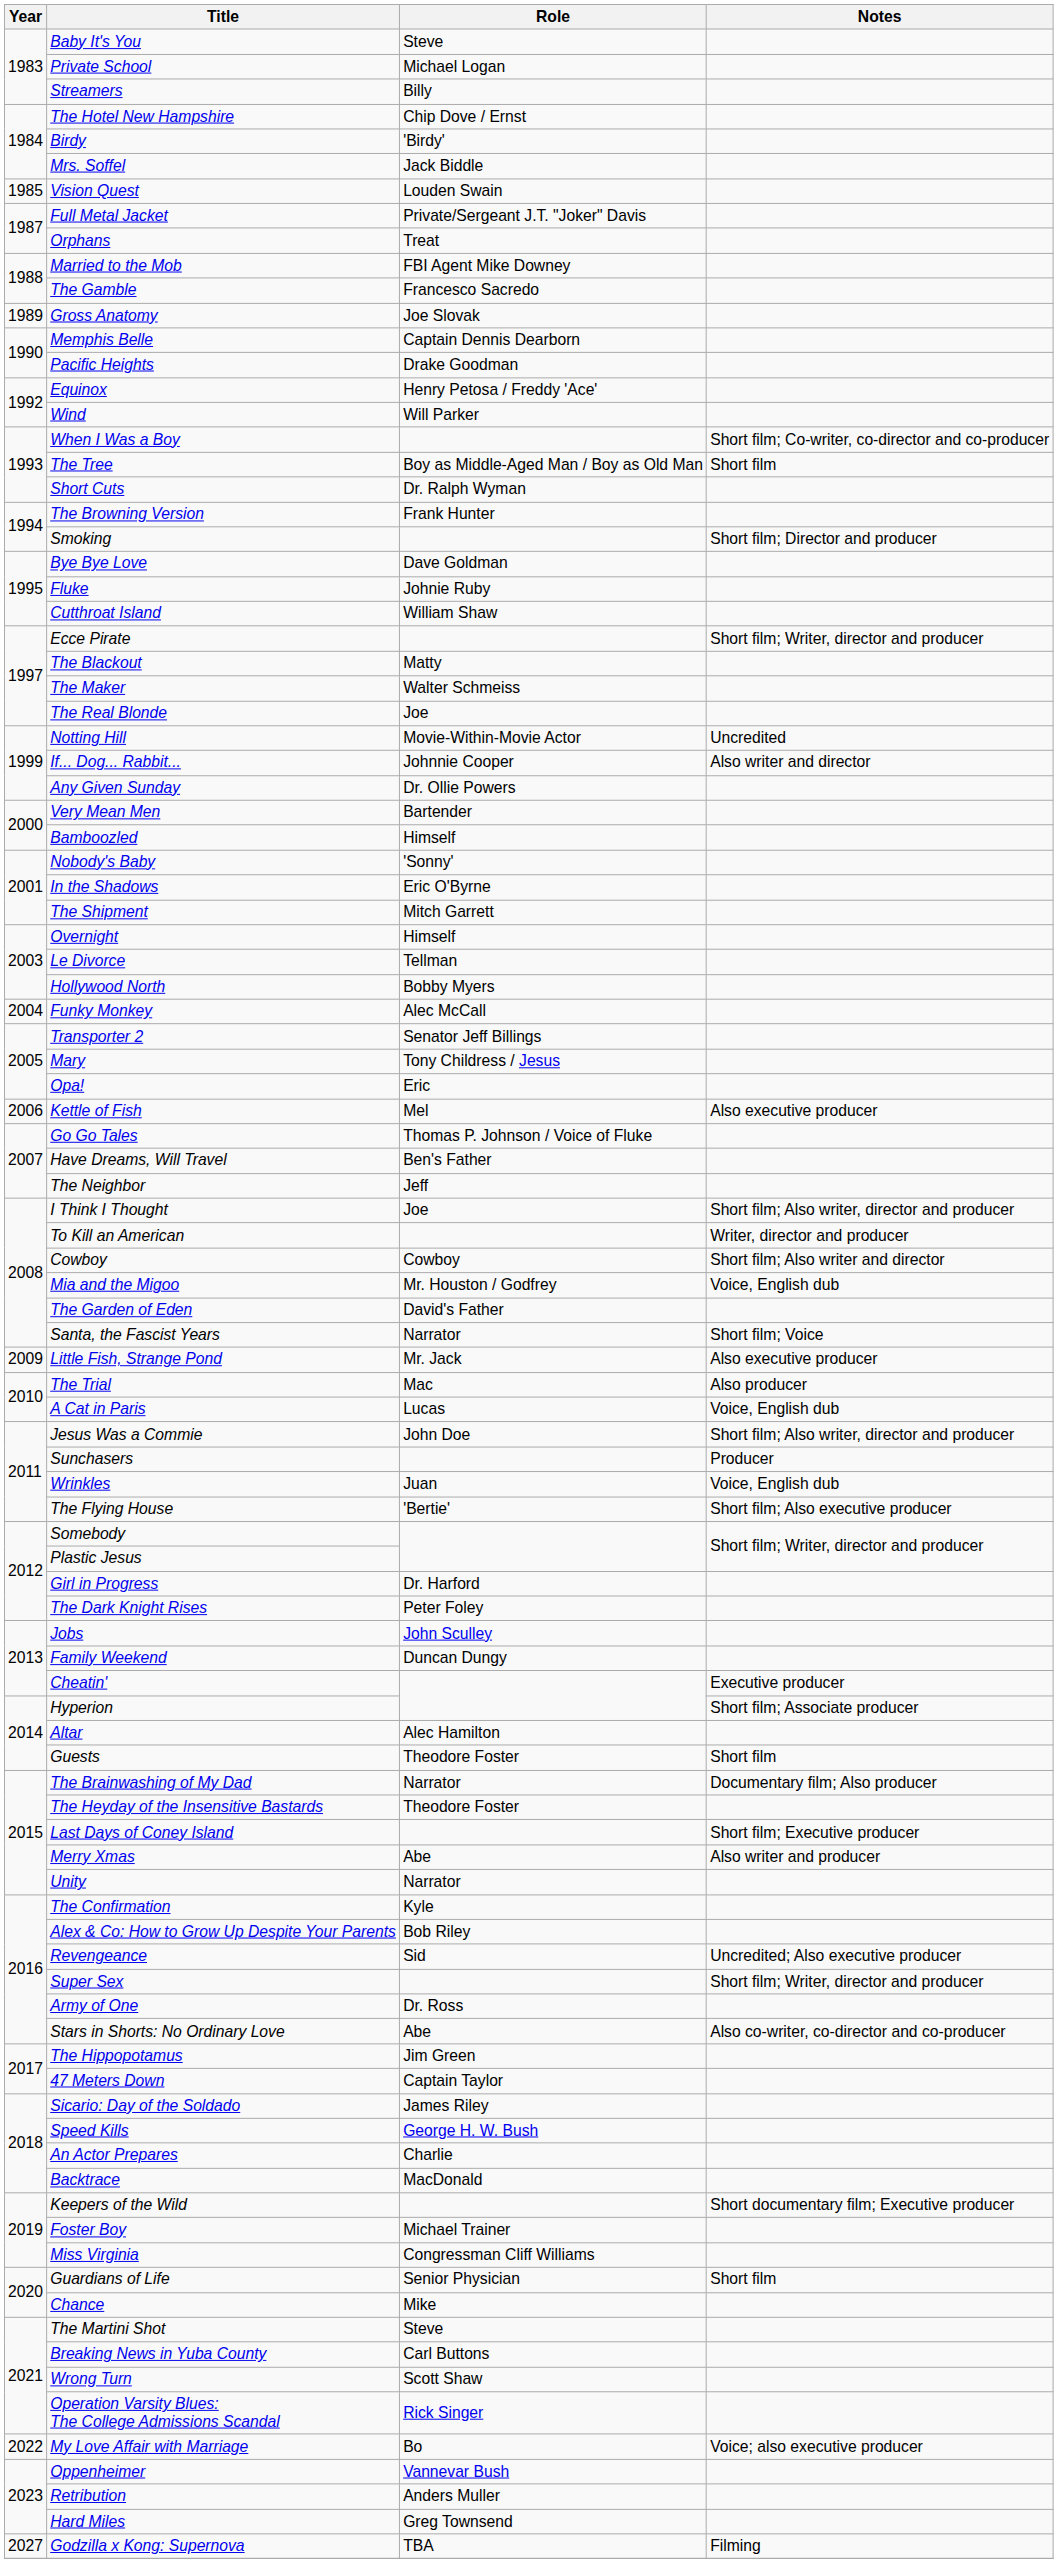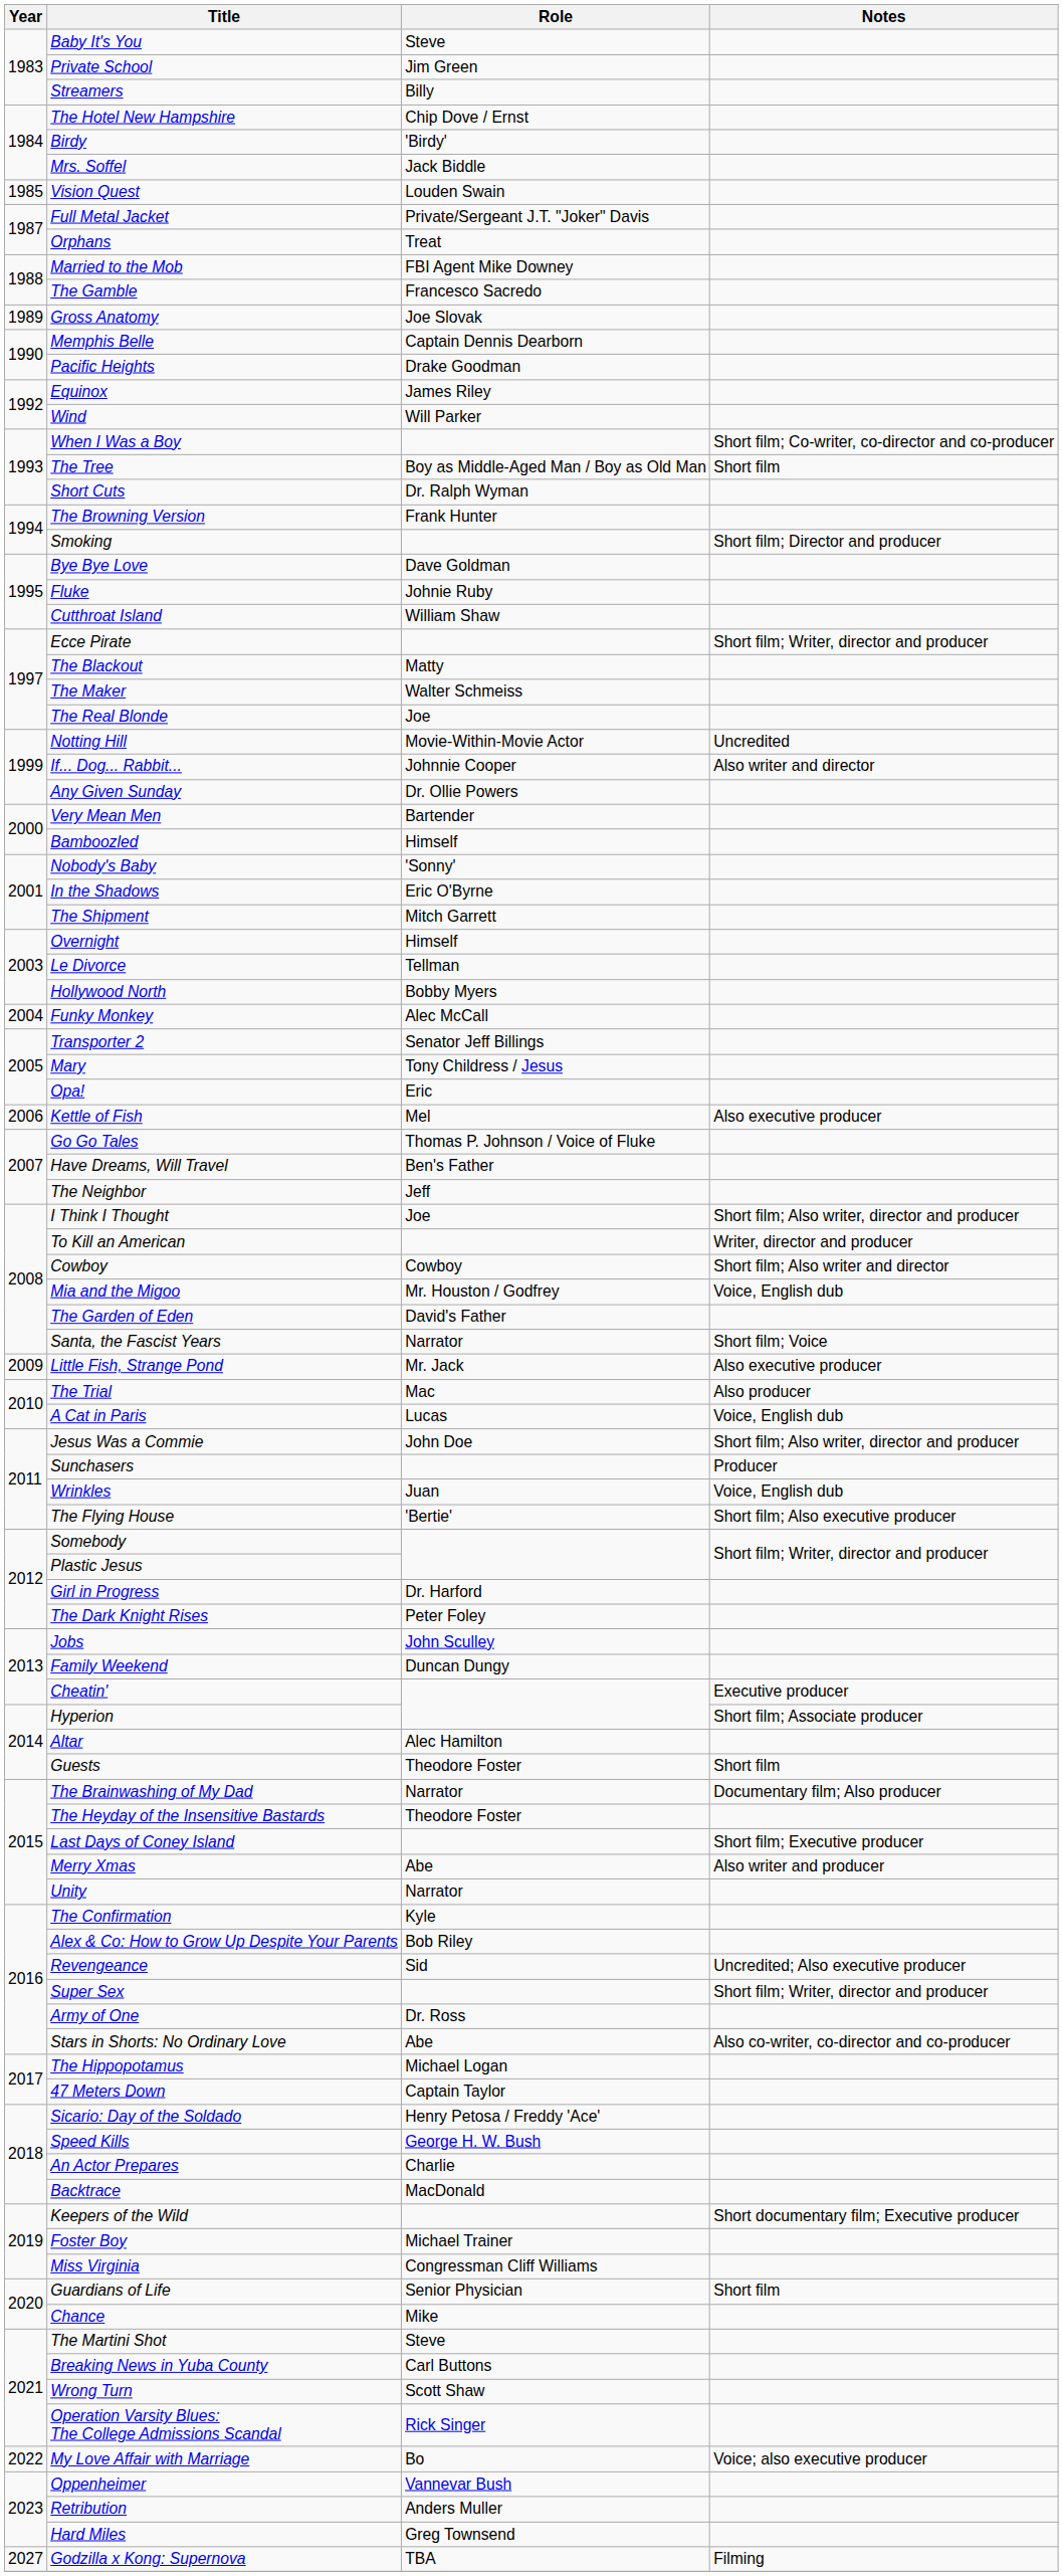 <table class="wikitable sortable">
 <tr>
 <th>Year</th>
 <th>Title</th>
 <th>Role</th>
 <th class=unsortable>Notes</th>
 </tr>
 <tr>
 <td rowspan="3">1983</td>
 <td><em><a href='#'>Baby It's You</a></em></td>
 <td>Steve</td>
 <td></td>
 </tr>
 <tr>
 <td><em><a href='#'>Private School</a></em></td>
-<td>Michael Logan</td>
+<td>Jim Green</td>
 <td></td>
 </tr>
 <tr>
 <td><em><a href='#'>Streamers</a></em></td>
 <td>Billy</td>
 <td></td>
 </tr>
 <tr>
 <td rowspan="3">1984</td>
 <td><em><a href='#'>The Hotel New Hampshire</a></em></td>
 <td>Chip Dove / Ernst</td>
 <td></td>
 </tr>
 <tr>
 <td><em><a href='#'>Birdy</a></em></td>
 <td>'Birdy'</td>
 <td></td>
 </tr>
 <tr>
 <td><em><a href='#'>Mrs. Soffel</a></em></td>
 <td>Jack Biddle</td>
 <td></td>
 </tr>
 <tr>
 <td>1985</td>
 <td><em><a href='#'>Vision Quest</a></em></td>
 <td>Louden Swain</td>
 <td></td>
 </tr>
 <tr>
 <td rowspan="2">1987</td>
 <td><em><a href='#'>Full Metal Jacket</a></em></td>
 <td>Private/Sergeant J.T. "Joker" Davis</td>
 <td></td>
 </tr>
 <tr>
 <td><em><a href='#'>Orphans</a></em></td>
 <td>Treat</td>
 <td></td>
 </tr>
 <tr>
 <td rowspan="2">1988</td>
 <td><em><a href='#'>Married to the Mob</a></em></td>
 <td>FBI Agent Mike Downey</td>
 <td></td>
 </tr>
 <tr>
 <td><em><a href='#'>The Gamble</a></em></td>
 <td>Francesco Sacredo</td>
 <td></td>
 </tr>
 <tr>
 <td>1989</td>
 <td><em><a href='#'>Gross Anatomy</a></em></td>
 <td>Joe Slovak</td>
 <td></td>
 </tr>
 <tr>
 <td rowspan="2">1990</td>
 <td><em><a href='#'>Memphis Belle</a></em></td>
 <td>Captain Dennis Dearborn</td>
 <td></td>
 </tr>
 <tr>
 <td><em><a href='#'>Pacific Heights</a></em></td>
 <td>Drake Goodman</td>
 <td></td>
 </tr>
 <tr>
 <td rowspan="2">1992</td>
 <td><em><a href='#'>Equinox</a></em></td>
-<td>Henry Petosa / Freddy 'Ace'</td>
+<td>James Riley</td>
 <td></td>
 </tr>
 <tr>
 <td><a href='#'><em>Wind</em></a></td>
 <td>Will Parker</td>
 <td></td>
 </tr>
 <tr>
 <td rowspan="3">1993</td>
 <td><em><a href='#'>When I Was a Boy</a></em></td>
 <td></td>
 <td>Short film; Co-writer, co-director and co-producer</td>
 </tr>
 <tr>
 <td><em><a href='#'>The Tree</a></em></td>
 <td>Boy as Middle-Aged Man / Boy as Old Man</td>
 <td>Short film</td>
 </tr>
 <tr>
 <td><em><a href='#'>Short Cuts</a></em></td>
 <td>Dr. Ralph Wyman</td>
 <td></td>
 </tr>
 <tr>
 <td rowspan="2">1994</td>
 <td><em><a href='#'>The Browning Version</a></em></td>
 <td>Frank Hunter</td>
 <td></td>
 </tr>
 <tr>
 <td><em>Smoking</em></td>
 <td></td>
 <td>Short film; Director and producer</td>
 </tr>
 <tr>
 <td rowspan="3">1995</td>
 <td><em><a href='#'>Bye Bye Love</a></em></td>
 <td>Dave Goldman</td>
 <td></td>
 </tr>
 <tr>
 <td><em><a href='#'>Fluke</a></em></td>
 <td>Johnie Ruby</td>
 <td></td>
 </tr>
 <tr>
 <td><em><a href='#'>Cutthroat Island</a></em></td>
 <td>William Shaw</td>
 <td></td>
 </tr>
 <tr>
 <td rowspan="4">1997</td>
 <td><em>Ecce Pirate</em></td>
 <td></td>
 <td>Short film; Writer, director and producer</td>
 </tr>
 <tr>
 <td><em><a href='#'>The Blackout</a></em></td>
 <td>Matty</td>
 <td></td>
 </tr>
 <tr>
 <td><em><a href='#'>The Maker</a></em></td>
 <td>Walter Schmeiss</td>
 <td></td>
 </tr>
 <tr>
 <td><em><a href='#'>The Real Blonde</a></em></td>
 <td>Joe</td>
 <td></td>
 </tr>
 <tr>
 <td rowspan="3">1999</td>
 <td><em><a href='#'>Notting Hill</a></em></td>
 <td>Movie-Within-Movie Actor</td>
 <td>Uncredited</td>
 </tr>
 <tr>
 <td><em><a href='#'>If... Dog... Rabbit...</a></em></td>
 <td>Johnnie Cooper</td>
 <td>Also writer and director</td>
 </tr>
 <tr>
 <td><em><a href='#'>Any Given Sunday</a></em></td>
 <td>Dr. Ollie Powers</td>
 <td></td>
 </tr>
 <tr>
 <td rowspan="2">2000</td>
 <td><em><a href='#'>Very Mean Men</a></em></td>
 <td>Bartender</td>
 <td></td>
 </tr>
 <tr>
 <td><em><a href='#'>Bamboozled</a></em></td>
 <td>Himself</td>
 <td></td>
 </tr>
 <tr>
 <td rowspan="3">2001</td>
 <td><em><a href='#'>Nobody's Baby</a></em></td>
 <td>'Sonny'</td>
 <td></td>
 </tr>
 <tr>
 <td><em><a href='#'>In the Shadows</a></em></td>
 <td>Eric O'Byrne</td>
 <td></td>
 </tr>
 <tr>
 <td><em><a href='#'>The Shipment</a></em></td>
 <td>Mitch Garrett</td>
 <td></td>
 </tr>
 <tr>
 <td rowspan="3">2003</td>
 <td><em><a href='#'>Overnight</a></em></td>
 <td>Himself</td>
 <td></td>
 </tr>
 <tr>
 <td><em><a href='#'>Le Divorce</a></em></td>
 <td>Tellman</td>
 <td></td>
 </tr>
 <tr>
 <td><em><a href='#'>Hollywood North</a></em></td>
 <td>Bobby Myers</td>
 <td></td>
 </tr>
 <tr>
 <td>2004</td>
 <td><em><a href='#'>Funky Monkey</a></em></td>
 <td>Alec McCall</td>
 <td></td>
 </tr>
 <tr>
 <td rowspan="3">2005</td>
 <td><em><a href='#'>Transporter 2</a></em></td>
 <td>Senator Jeff Billings</td>
 <td></td>
 </tr>
 <tr>
 <td><em><a href='#'>Mary</a></em></td>
 <td>Tony Childress / <a href='#'>Jesus</a></td>
 <td></td>
 </tr>
 <tr>
 <td><em><a href='#'>Opa!</a></em></td>
 <td>Eric</td>
 <td></td>
 </tr>
 <tr>
 <td>2006</td>
 <td><em><a href='#'>Kettle of Fish</a></em></td>
 <td>Mel</td>
 <td>Also executive producer</td>
 </tr>
 <tr>
 <td rowspan="3">2007</td>
 <td><em><a href='#'>Go Go Tales</a></em></td>
 <td>Thomas P. Johnson / Voice of Fluke</td>
 <td></td>
 </tr>
 <tr>
 <td><em>Have Dreams, Will Travel</em></td>
 <td>Ben's Father</td>
 <td></td>
 </tr>
 <tr>
 <td><em>The Neighbor</em></td>
 <td>Jeff</td>
 <td></td>
 </tr>
 <tr>
 <td rowspan="6">2008</td>
 <td><em>I Think I Thought</em></td>
 <td>Joe</td>
 <td>Short film; Also writer, director and producer</td>
 </tr>
 <tr>
 <td><em>To Kill an American</em></td>
 <td></td>
 <td>Writer, director and producer</td>
 </tr>
 <tr>
 <td><em>Cowboy</em></td>
 <td>Cowboy</td>
 <td>Short film; Also writer and director</td>
 </tr>
 <tr>
 <td><em><a href='#'>Mia and the Migoo</a></em></td>
 <td>Mr. Houston / Godfrey</td>
 <td>Voice, English dub</td>
 </tr>
 <tr>
 <td><em><a href='#'>The Garden of Eden</a></em></td>
 <td>David's Father</td>
 <td></td>
 </tr>
 <tr>
 <td><em>Santa, the Fascist Years</em></td>
 <td>Narrator</td>
 <td>Short film; Voice</td>
 </tr>
 <tr>
 <td>2009</td>
 <td><em><a href='#'>Little Fish, Strange Pond</a></em></td>
 <td>Mr. Jack</td>
 <td>Also executive producer</td>
 </tr>
 <tr>
 <td rowspan="2">2010</td>
 <td><em><a href='#'>The Trial</a></em></td>
 <td>Mac</td>
 <td>Also producer</td>
 </tr>
 <tr>
 <td><em><a href='#'>A Cat in Paris</a></em></td>
 <td>Lucas</td>
 <td>Voice, English dub</td>
 </tr>
 <tr>
 <td rowspan="4">2011</td>
 <td><em>Jesus Was a Commie</em></td>
 <td>John Doe</td>
 <td>Short film; Also writer, director and producer</td>
 </tr>
 <tr>
 <td><em>Sunchasers</em></td>
 <td></td>
 <td>Producer</td>
 </tr>
 <tr>
 <td><em><a href='#'>Wrinkles</a></em></td>
 <td>Juan</td>
 <td>Voice, English dub</td>
 </tr>
 <tr>
 <td><em>The Flying House</em></td>
 <td>'Bertie'</td>
 <td>Short film; Also executive producer</td>
 </tr>
 <tr>
 <td rowspan="4">2012</td>
 <td><em>Somebody</em></td>
 <td rowspan="2"></td>
 <td rowspan="2">Short film; Writer, director and producer</td>
 </tr>
 <tr>
 <td><em>Plastic Jesus</em></td>
 </tr>
 <tr>
 <td><em><a href='#'>Girl in Progress</a></em></td>
 <td>Dr. Harford</td>
 <td></td>
 </tr>
 <tr>
 <td><em><a href='#'>The Dark Knight Rises</a></em></td>
 <td>Peter Foley</td>
 <td></td>
 </tr>
 <tr>
 <td rowspan="3">2013</td>
 <td><em><a href='#'>Jobs</a></em></td>
 <td><a href='#'>John Sculley</a></td>
 <td></td>
 </tr>
 <tr>
 <td><em><a href='#'>Family Weekend</a></em></td>
 <td>Duncan Dungy</td>
 <td></td>
 </tr>
 <tr>
 <td><em><a href='#'>Cheatin'</a></em></td>
 <td rowspan="2"></td>
 <td>Executive producer</td>
 </tr>
 <tr>
 <td rowspan="3">2014</td>
 <td><em>Hyperion</em></td>
 <td>Short film; Associate producer</td>
 </tr>
 <tr>
 <td><em><a href='#'>Altar</a></em></td>
 <td>Alec Hamilton</td>
 <td></td>
 </tr>
 <tr>
 <td><em>Guests</em></td>
 <td>Theodore Foster</td>
 <td>Short film</td>
 </tr>
 <tr>
 <td rowspan="5">2015</td>
 <td><em><a href='#'>The Brainwashing of My Dad</a></em></td>
 <td>Narrator</td>
 <td>Documentary film; Also producer</td>
 </tr>
 <tr>
 <td><em><a href='#'>The Heyday of the Insensitive Bastards</a></em></td>
 <td>Theodore Foster</td>
 <td></td>
 </tr>
 <tr>
 <td><em><a href='#'>Last Days of Coney Island</a></em></td>
 <td></td>
 <td>Short film; Executive producer</td>
 </tr>
 <tr>
 <td><em><a href='#'>Merry Xmas</a></em></td>
 <td>Abe</td>
 <td>Also writer and producer</td>
 </tr>
 <tr>
 <td><em><a href='#'>Unity</a></em></td>
 <td>Narrator</td>
 <td></td>
 </tr>
 <tr>
 <td rowspan="6">2016</td>
 <td><em><a href='#'>The Confirmation</a></em></td>
 <td>Kyle</td>
 <td></td>
 </tr>
 <tr>
 <td><em><a href='#'>Alex & Co: How to Grow Up Despite Your Parents</a></em></td>
 <td>Bob Riley</td>
 <td></td>
 </tr>
 <tr>
 <td><em><a href='#'>Revengeance</a></em></td>
 <td>Sid</td>
 <td>Uncredited; Also executive producer</td>
 </tr>
 <tr>
 <td><em><a href='#'>Super Sex</a></em></td>
 <td></td>
 <td>Short film; Writer, director and producer</td>
 </tr>
 <tr>
 <td><em><a href='#'>Army of One</a></em></td>
 <td>Dr. Ross</td>
 <td></td>
 </tr>
 <tr>
 <td><em>Stars in Shorts: No Ordinary Love</em></td>
 <td>Abe</td>
 <td>Also co-writer, co-director and co-producer</td>
 </tr>
 <tr>
 <td rowspan="2">2017</td>
 <td><em><a href='#'>The Hippopotamus</a></em></td>
-<td>Jim Green</td>
+<td>Michael Logan</td>
 <td></td>
 </tr>
 <tr>
 <td><em><a href='#'>47 Meters Down</a></em></td>
 <td>Captain Taylor</td>
 <td></td>
 </tr>
 <tr>
 <td rowspan="4">2018</td>
 <td><em><a href='#'>Sicario: Day of the Soldado</a></em></td>
-<td>James Riley</td>
+<td>Henry Petosa / Freddy 'Ace'</td>
 <td></td>
 </tr>
 <tr>
 <td><em><a href='#'>Speed Kills</a></em></td>
 <td><a href='#'>George H. W. Bush</a></td>
 <td></td>
 </tr>
 <tr>
 <td><em><a href='#'>An Actor Prepares</a></em></td>
 <td>Charlie</td>
 <td></td>
 </tr>
 <tr>
 <td><em><a href='#'>Backtrace</a></em></td>
 <td>MacDonald</td>
 <td></td>
 </tr>
 <tr>
 <td rowspan="3">2019</td>
 <td><em>Keepers of the Wild</em></td>
 <td></td>
 <td>Short documentary film; Executive producer</td>
 </tr>
 <tr>
 <td><em><a href='#'>Foster Boy</a></em></td>
 <td>Michael Trainer</td>
 <td></td>
 </tr>
 <tr>
 <td><em><a href='#'>Miss Virginia</a></em></td>
 <td>Congressman Cliff Williams</td>
 <td></td>
 </tr>
 <tr>
 <td rowspan="2">2020</td>
 <td><em>Guardians of Life</em></td>
 <td>Senior Physician</td>
 <td>Short film</td>
 </tr>
 <tr>
 <td><em><a href='#'>Chance</a></em></td>
 <td>Mike</td>
 <td></td>
 </tr>
 <tr>
 <td rowspan="4">2021</td>
 <td><em>The Martini Shot</em></td>
 <td>Steve</td>
 <td></td>
 </tr>
 <tr>
 <td><em><a href='#'>Breaking News in Yuba County</a></em></td>
 <td>Carl Buttons</td>
 <td></td>
 </tr>
 <tr>
 <td><em><a href='#'>Wrong Turn</a></em></td>
 <td>Scott Shaw</td>
 <td></td>
 </tr>
 <tr>
 <td><em><a href='#'>Operation Varsity Blues: <br> The College Admissions Scandal</a></em></td>
 <td><a href='#'>Rick Singer</a></td>
 <td></td>
 </tr>
 <tr>
 <td>2022</td>
 <td><em><a href='#'>My Love Affair with Marriage</a></em></td>
 <td>Bo</td>
 <td>Voice; also executive producer</td>
 </tr>
 <tr>
 <td rowspan="3">2023</td>
 <td><em><a href='#'>Oppenheimer</a></em></td>
 <td><a href='#'>Vannevar Bush</a></td>
 <td></td>
 </tr>
 <tr>
 <td><em><a href='#'>Retribution</a></em></td>
 <td>Anders Muller</td>
 <td></td>
 </tr>
 <tr>
 <td><em><a href='#'>Hard Miles</a></em></td>
 <td>Greg Townsend</td>
 <td></td>
 </tr>
 <tr>
 <td>2027</td>
 <td><em><a href='#'>Godzilla x Kong: Supernova</a></em></td>
 <td>TBA</td>
 <td>Filming</td>
 </tr>
 <tr>
 </tr>
 </table>
